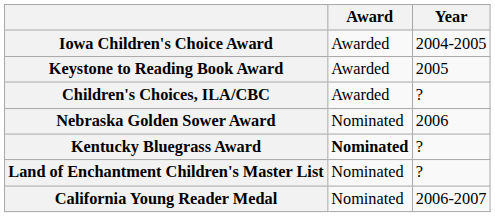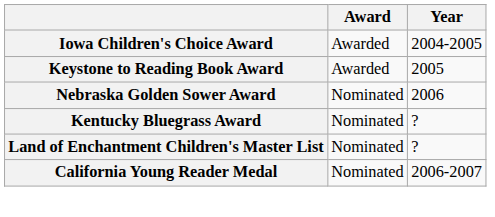 <table class="wikitable alternance center">
 <tr --->
 <th></th>
 <th scope="col">Award</th>
 <th scope="col">Year</th>
 </tr>
 <tr --->
 <th scope="row">Iowa Children's Choice Award</th>
 <td>Awarded</td>
 <td>2004-2005</td>
 </tr>
 <tr --->
 <th scope="row">Keystone to Reading Book Award</th>
 <td>Awarded</td>
 <td>2005</td>
 </tr>
 <tr --->
-<th scope="row">Children's Choices, ILA/CBC</th>
-<td>Awarded</td>
-<td>?</td>
-</tr>
-<tr --->
 <th scope="row">Nebraska Golden Sower Award</th>
 <td>Nominated</td>
 <td>2006</td>
 </tr>
 <tr --->
 <th scope="row">Kentucky Bluegrass Award</th>
-<td><strong>Nominated</strong></td>
+<td>Nominated</td>
 <td>?</td>
 </tr>
 <tr --->
 <th scope="row">Land of Enchantment Children's Master List</th>
 <td>Nominated</td>
 <td>?</td>
 </tr>
 <tr --->
 <th scope="row">California Young Reader Medal</th>
 <td>Nominated</td>
 <td>2006-2007</td>
 </tr>
 </table>
